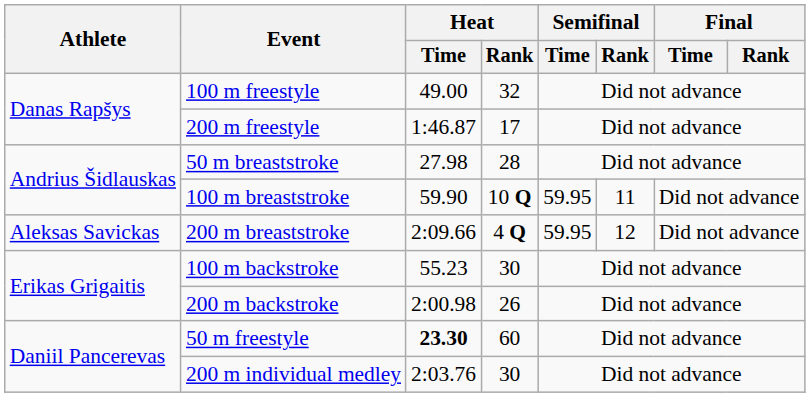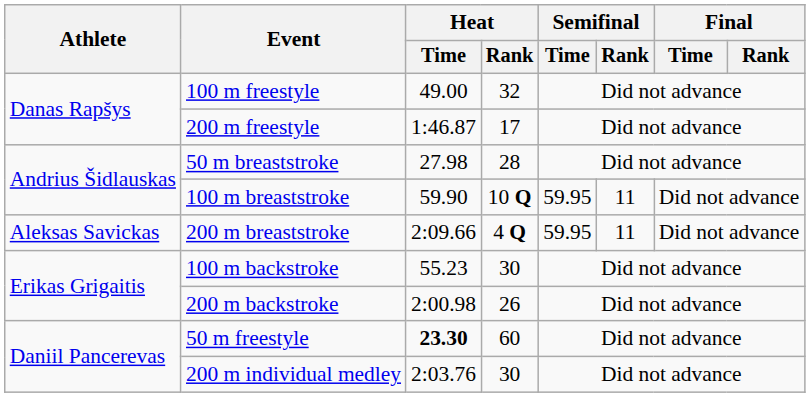 <table class="wikitable" style="text-align:center; font-size:90%;">
 <tr>
 <th rowspan="2">Athlete</th>
 <th rowspan="2">Event</th>
 <th colspan="2">Heat</th>
 <th colspan="2">Semifinal</th>
 <th colspan="2">Final</th>
 </tr>
 <tr style="font-size:95%">
 <th>Time</th>
 <th>Rank</th>
 <th>Time</th>
 <th>Rank</th>
 <th>Time</th>
 <th>Rank</th>
 </tr>
 <tr align=center>
 <td align=left rowspan=2><a href='#'>Danas Rapšys</a></td>
 <td align=left><a href='#'>100 m freestyle</a></td>
 <td>49.00</td>
 <td>32</td>
 <td colspan=4>Did not advance</td>
 </tr>
 <tr align=center>
 <td align=left><a href='#'>200 m freestyle</a></td>
 <td>1:46.87</td>
 <td>17</td>
 <td colspan=4>Did not advance</td>
 </tr>
 <tr align=center>
 <td align=left rowspan=2><a href='#'>Andrius Šidlauskas</a></td>
 <td align=left><a href='#'>50 m breaststroke</a></td>
 <td>27.98</td>
 <td>28</td>
 <td colspan=4>Did not advance</td>
 </tr>
 <tr align=center>
 <td align=left><a href='#'>100 m breaststroke</a></td>
 <td>59.90</td>
 <td>10 <strong>Q</strong></td>
 <td>59.95</td>
 <td>11</td>
 <td colspan=2>Did not advance</td>
 </tr>
 <tr align=center>
 <td align=left rowspan=1><a href='#'>Aleksas Savickas</a></td>
 <td align=left><a href='#'>200 m breaststroke</a></td>
 <td>2:09.66</td>
 <td>4 <strong>Q</strong></td>
 <td>59.95</td>
-<td>12</td>
+<td>11</td>
 <td colspan=2>Did not advance</td>
 </tr>
 <tr align=center>
 <td align=left rowspan=2><a href='#'>Erikas Grigaitis</a></td>
 <td align=left><a href='#'>100 m backstroke</a></td>
 <td>55.23</td>
 <td>30</td>
 <td colspan=4>Did not advance</td>
 </tr>
 <tr align=center>
 <td align=left><a href='#'>200 m backstroke</a></td>
 <td>2:00.98</td>
 <td>26</td>
 <td colspan=4>Did not advance</td>
 </tr>
 <tr align=center>
 <td align=left rowspan=2><a href='#'>Daniil Pancerevas</a></td>
 <td align=left><a href='#'>50 m freestyle</a></td>
 <td><strong>23.30</strong></td>
 <td>60</td>
 <td colspan=4>Did not advance</td>
 </tr>
 <tr align=center>
 <td align=left><a href='#'>200 m individual medley</a></td>
 <td>2:03.76</td>
 <td>30</td>
 <td colspan=4>Did not advance</td>
 </tr>
 </table>
